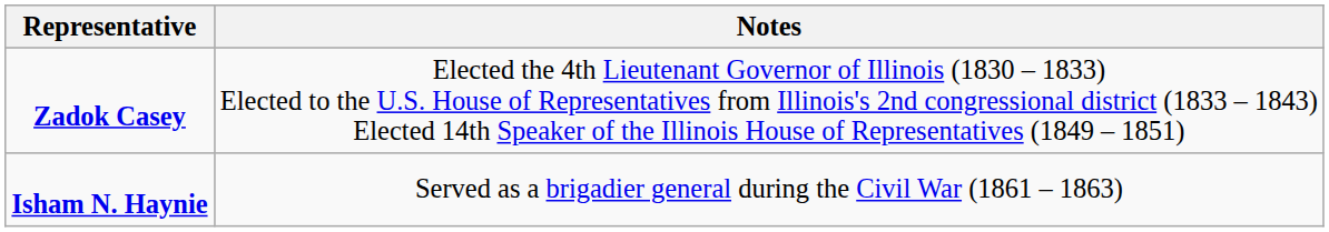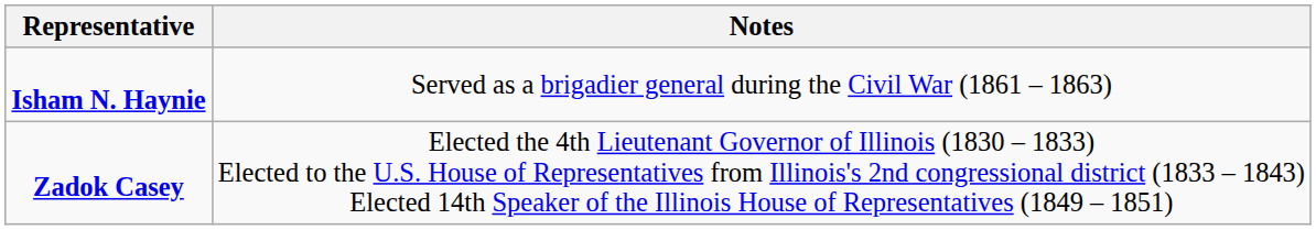 <table class="wikitable" style="text-align:center">
 <tr>
 <th>Representative</th>
 <th>Notes</th>
 </tr>
 <tr>
+<td align=center><br><strong><a href='#'>Isham N. Haynie</a></strong></td>
+<td>Served as a <a href='#'>brigadier general</a> during the <a href='#'>Civil War</a> (1861 – 1863)</td>
+</tr>
+<tr>
 <td align=center><br><strong><a href='#'>Zadok Casey</a></strong></td>
 <td>Elected the 4th <a href='#'>Lieutenant Governor of Illinois</a> (1830 – 1833)<br>Elected to the <a href='#'>U.S. House of Representatives</a> from <a href='#'>Illinois's 2nd congressional district</a> (1833 – 1843)<br>Elected 14th <a href='#'>Speaker of the Illinois House of Representatives</a> (1849 – 1851)</td>
 </tr>
-<tr>
-<td align=center><br><strong><a href='#'>Isham N. Haynie</a></strong></td>
-<td>Served as a <a href='#'>brigadier general</a> during the <a href='#'>Civil War</a> (1861 – 1863)</td>
-</tr>
 </table>
